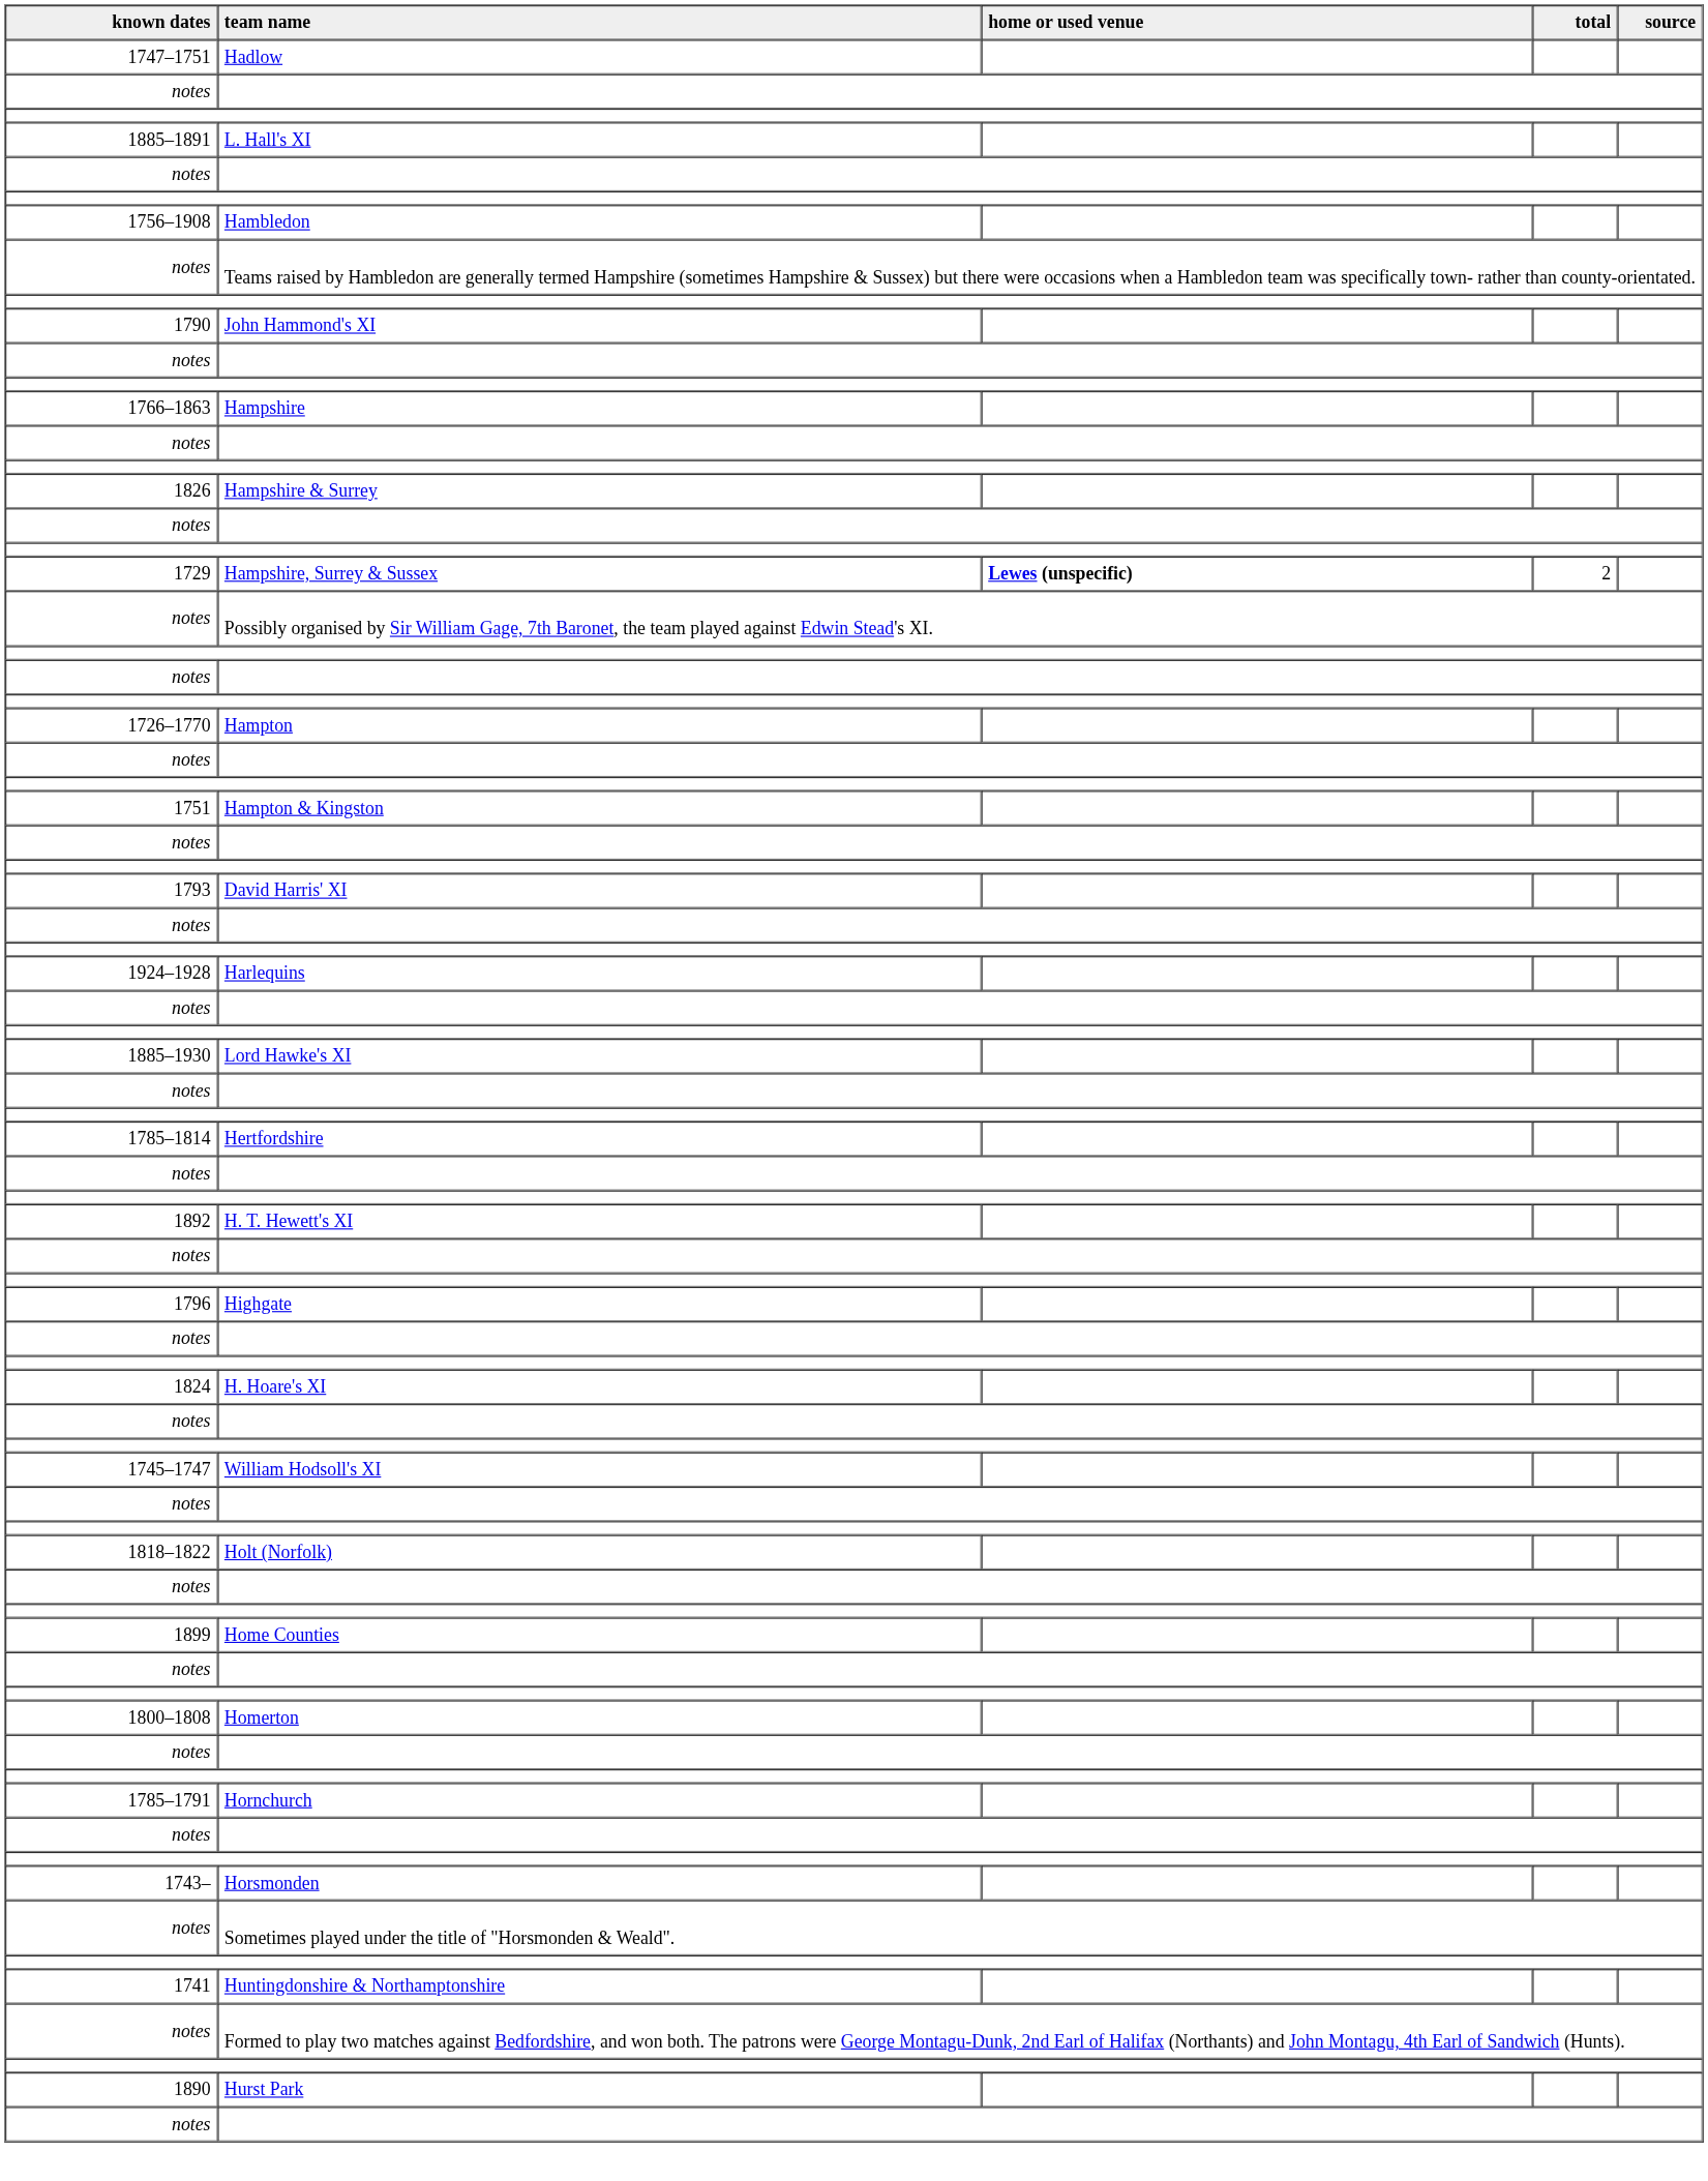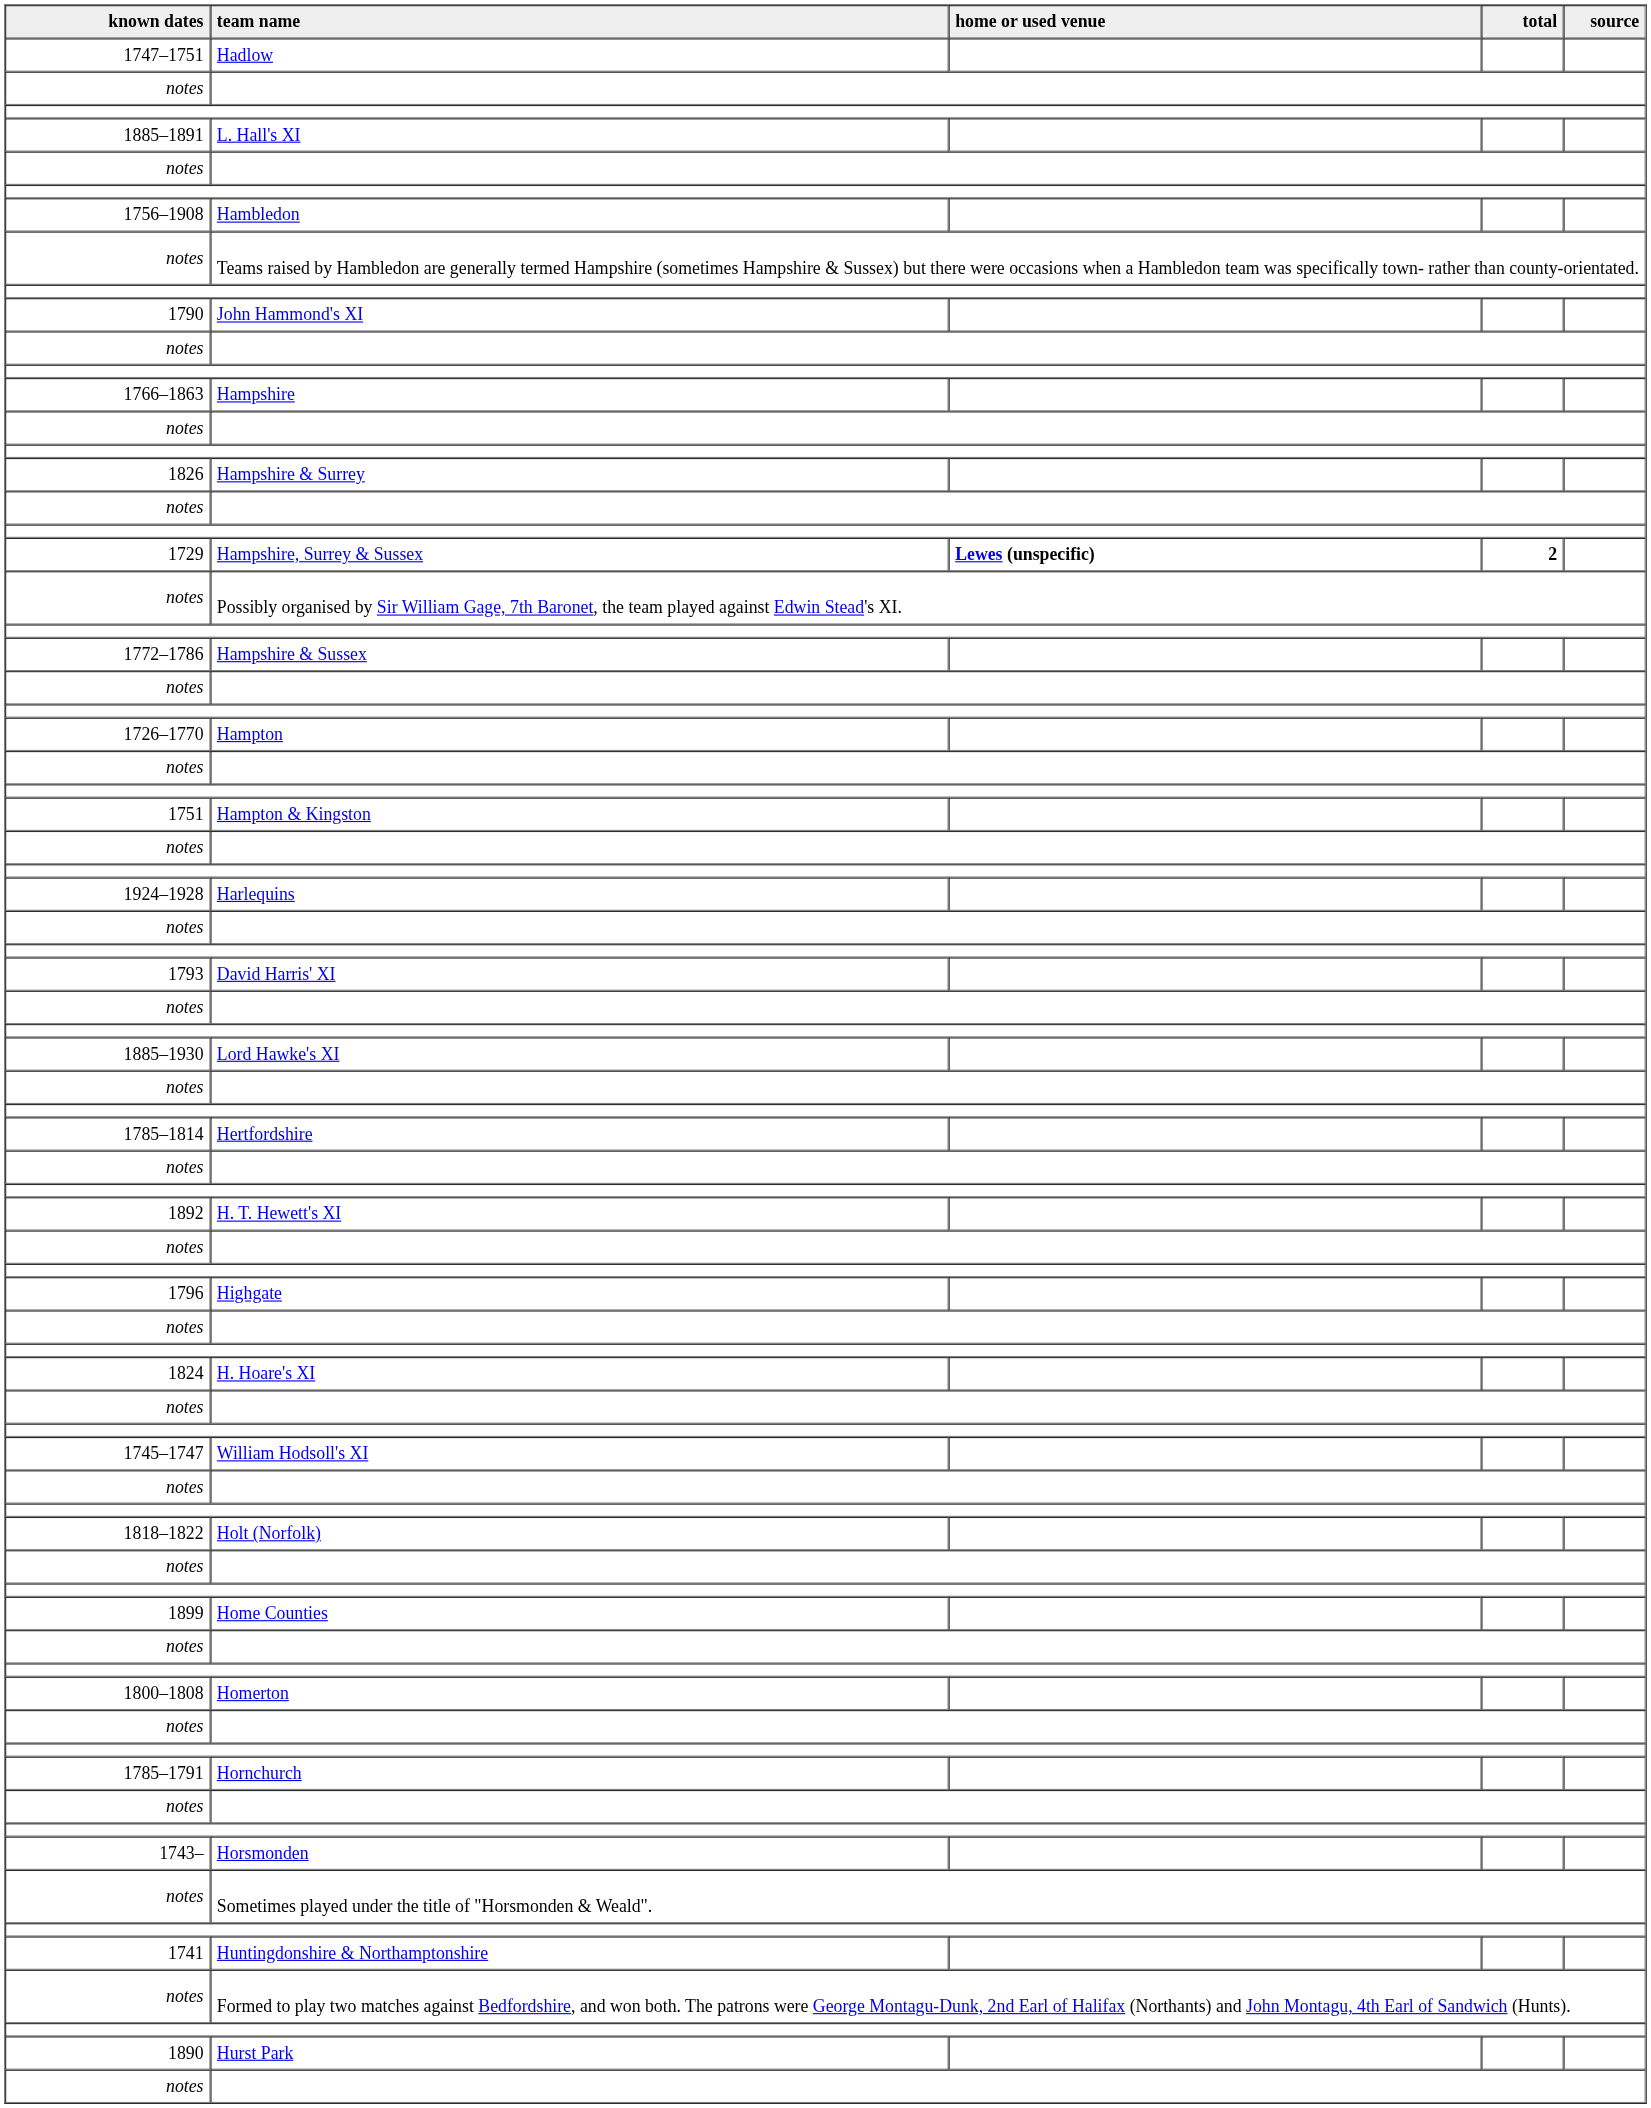 <table border="1" cellpadding="5" cellspacing="0">
 <tr style="background:#efefef;">
 <th style="width:12.5%; text-align:right;">known dates</th>
 <th style="width:45.0%; text-align:left;">team name</th>
 <th style="width:32.5%; text-align:left;">home or used venue</th>
 <th style="width:5.00%; text-align:right;">total</th>
 <th style="width:5.00%; text-align:right;">source</th>
 </tr>
 <tr>
 <td style="text-align:right;">1747–1751</td>
 <td><a href='#'>Hadlow</a></td>
 <td></td>
 <td style="text-align:right;"></td>
 <td style="text-align:right;"></td>
 </tr>
 <tr>
 <td style="text-align:right;"><em>notes</em></td>
 <td colspan="4"></td>
 </tr>
 <tr>
 <td colspan="5"></td>
 </tr>
 <tr>
 <td style="text-align:right;">1885–1891</td>
 <td><a href='#'>L. Hall's XI</a></td>
 <td></td>
 <td style="text-align:right;"></td>
 <td style="text-align:right;"></td>
 </tr>
 <tr>
 <td style="text-align:right;"><em>notes</em></td>
 <td colspan="4"></td>
 </tr>
 <tr>
 <td colspan="5"></td>
 </tr>
 <tr>
 <td style="text-align:right;">1756–1908</td>
 <td><a href='#'>Hambledon</a></td>
 <td></td>
 <td style="text-align:right;"></td>
 <td style="text-align:right;"></td>
 </tr>
 <tr>
 <td style="text-align:right;"><em>notes</em></td>
 <td colspan="4"><br>Teams raised by Hambledon are generally termed Hampshire (sometimes Hampshire & Sussex) but there were occasions when a Hambledon team was specifically town- rather than county-orientated.</td>
 </tr>
 <tr>
 <td colspan="5"></td>
 </tr>
 <tr>
 <td style="text-align:right;">1790</td>
 <td><a href='#'>John Hammond's XI</a></td>
 <td></td>
 <td style="text-align:right;"></td>
 <td style="text-align:right;"></td>
 </tr>
 <tr>
 <td style="text-align:right;"><em>notes</em></td>
 <td colspan="4"></td>
 </tr>
 <tr>
 <td colspan="5"></td>
 </tr>
 <tr>
 <td style="text-align:right;">1766–1863</td>
 <td><a href='#'>Hampshire</a></td>
 <td></td>
 <td style="text-align:right;"></td>
 <td style="text-align:right;"></td>
 </tr>
 <tr>
 <td style="text-align:right;"><em>notes</em></td>
 <td colspan="4"></td>
 </tr>
 <tr>
 <td colspan="5"></td>
 </tr>
 <tr>
 <td style="text-align:right;">1826</td>
 <td><a href='#'>Hampshire & Surrey</a></td>
 <td></td>
 <td style="text-align:right;"></td>
 <td style="text-align:right;"></td>
 </tr>
 <tr>
 <td style="text-align:right;"><em>notes</em></td>
 <td colspan="4"></td>
 </tr>
 <tr>
 <td colspan="5"></td>
 </tr>
 <tr>
 <td style="text-align:right;">1729</td>
 <td><a href='#'>Hampshire, Surrey & Sussex</a></td>
 <td><strong><a href='#'>Lewes</a> (unspecific)</strong></td>
-<td style="text-align:right;">2</td>
+<td style="text-align:right;"><strong>2</strong></td>
 <td style="text-align:right;"></td>
 </tr>
 <tr>
 <td style="text-align:right;"><em>notes</em></td>
 <td colspan="4"><br>Possibly organised by <a href='#'>Sir William Gage, 7th Baronet</a>, the team played against <a href='#'>Edwin Stead</a>'s XI.</td>
 </tr>
 <tr>
 <td colspan="5"></td>
+</tr>
+<tr>
+<td style="text-align:right;">1772–1786</td>
+<td><a href='#'>Hampshire & Sussex</a></td>
+<td></td>
+<td style="text-align:right;"></td>
+<td style="text-align:right;"></td>
 </tr>
 <tr>
 <td style="text-align:right;"><em>notes</em></td>
 <td colspan="4"></td>
 </tr>
 <tr>
 <td colspan="5"></td>
 </tr>
 <tr>
 <td style="text-align:right;">1726–1770</td>
 <td><a href='#'>Hampton</a></td>
 <td></td>
 <td style="text-align:right;"></td>
 <td style="text-align:right;"></td>
 </tr>
 <tr>
 <td style="text-align:right;"><em>notes</em></td>
 <td colspan="4"></td>
 </tr>
 <tr>
 <td colspan="5"></td>
 </tr>
 <tr>
 <td style="text-align:right;">1751</td>
 <td><a href='#'>Hampton & Kingston</a></td>
 <td></td>
 <td style="text-align:right;"></td>
 <td style="text-align:right;"></td>
 </tr>
 <tr>
 <td style="text-align:right;"><em>notes</em></td>
 <td colspan="4"></td>
 </tr>
 <tr>
 <td colspan="5"></td>
 </tr>
 <tr>
-<td style="text-align:right;">1793</td>
-<td><a href='#'>David Harris' XI</a></td>
+<td style="text-align:right;">1924–1928</td>
+<td><a href='#'>Harlequins</a></td>
 <td></td>
 <td style="text-align:right;"></td>
 <td style="text-align:right;"></td>
 </tr>
 <tr>
 <td style="text-align:right;"><em>notes</em></td>
 <td colspan="4"></td>
 </tr>
 <tr>
 <td colspan="5"></td>
 </tr>
 <tr>
-<td style="text-align:right;">1924–1928</td>
-<td><a href='#'>Harlequins</a></td>
+<td style="text-align:right;">1793</td>
+<td><a href='#'>David Harris' XI</a></td>
 <td></td>
 <td style="text-align:right;"></td>
 <td style="text-align:right;"></td>
 </tr>
 <tr>
 <td style="text-align:right;"><em>notes</em></td>
 <td colspan="4"></td>
 </tr>
 <tr>
 <td colspan="5"></td>
 </tr>
 <tr>
 <td style="text-align:right;">1885–1930</td>
 <td><a href='#'>Lord Hawke's XI</a></td>
 <td></td>
 <td style="text-align:right;"></td>
 <td style="text-align:right;"></td>
 </tr>
 <tr>
 <td style="text-align:right;"><em>notes</em></td>
 <td colspan="4"></td>
 </tr>
 <tr>
 <td colspan="5"></td>
 </tr>
 <tr>
 <td style="text-align:right;">1785–1814</td>
 <td><a href='#'>Hertfordshire</a></td>
 <td></td>
 <td style="text-align:right;"></td>
 <td style="text-align:right;"></td>
 </tr>
 <tr>
 <td style="text-align:right;"><em>notes</em></td>
 <td colspan="4"></td>
 </tr>
 <tr>
 <td colspan="5"></td>
 </tr>
 <tr>
 <td style="text-align:right;">1892</td>
 <td><a href='#'>H. T. Hewett's XI</a></td>
 <td></td>
 <td style="text-align:right;"></td>
 <td style="text-align:right;"></td>
 </tr>
 <tr>
 <td style="text-align:right;"><em>notes</em></td>
 <td colspan="4"></td>
 </tr>
 <tr>
 <td colspan="5"></td>
 </tr>
 <tr>
 <td style="text-align:right;">1796</td>
 <td><a href='#'>Highgate</a></td>
 <td></td>
 <td style="text-align:right;"></td>
 <td style="text-align:right;"></td>
 </tr>
 <tr>
 <td style="text-align:right;"><em>notes</em></td>
 <td colspan="4"></td>
 </tr>
 <tr>
 <td colspan="5"></td>
 </tr>
 <tr>
 <td style="text-align:right;">1824</td>
 <td><a href='#'>H. Hoare's XI</a></td>
 <td></td>
 <td style="text-align:right;"></td>
 <td style="text-align:right;"></td>
 </tr>
 <tr>
 <td style="text-align:right;"><em>notes</em></td>
 <td colspan="4"></td>
 </tr>
 <tr>
 <td colspan="5"></td>
 </tr>
 <tr>
 <td style="text-align:right;">1745–1747</td>
 <td><a href='#'>William Hodsoll's XI</a></td>
 <td></td>
 <td style="text-align:right;"></td>
 <td style="text-align:right;"></td>
 </tr>
 <tr>
 <td style="text-align:right;"><em>notes</em></td>
 <td colspan="4"></td>
 </tr>
 <tr>
 <td colspan="5"></td>
 </tr>
 <tr>
 <td style="text-align:right;">1818–1822</td>
 <td><a href='#'>Holt (Norfolk)</a></td>
 <td></td>
 <td style="text-align:right;"></td>
 <td style="text-align:right;"></td>
 </tr>
 <tr>
 <td style="text-align:right;"><em>notes</em></td>
 <td colspan="4"></td>
 </tr>
 <tr>
 <td colspan="5"></td>
 </tr>
 <tr>
 <td style="text-align:right;">1899</td>
 <td><a href='#'>Home Counties</a></td>
 <td></td>
 <td style="text-align:right;"></td>
 <td style="text-align:right;"></td>
 </tr>
 <tr>
 <td style="text-align:right;"><em>notes</em></td>
 <td colspan="4"></td>
 </tr>
 <tr>
 <td colspan="5"></td>
 </tr>
 <tr>
 <td style="text-align:right;">1800–1808</td>
 <td><a href='#'>Homerton</a></td>
 <td></td>
 <td style="text-align:right;"></td>
 <td style="text-align:right;"></td>
 </tr>
 <tr>
 <td style="text-align:right;"><em>notes</em></td>
 <td colspan="4"></td>
 </tr>
 <tr>
 <td colspan="5"></td>
 </tr>
 <tr>
 <td style="text-align:right;">1785–1791</td>
 <td><a href='#'>Hornchurch</a></td>
 <td></td>
 <td style="text-align:right;"></td>
 <td style="text-align:right;"></td>
 </tr>
 <tr>
 <td style="text-align:right;"><em>notes</em></td>
 <td colspan="4"></td>
 </tr>
 <tr>
 <td colspan="5"></td>
 </tr>
 <tr>
 <td style="text-align:right;">1743–</td>
 <td><a href='#'>Horsmonden</a></td>
 <td></td>
 <td style="text-align:right;"></td>
 <td style="text-align:right;"></td>
 </tr>
 <tr>
 <td style="text-align:right;"><em>notes</em></td>
 <td colspan="4"><br>Sometimes played under the title of "Horsmonden & Weald".</td>
 </tr>
 <tr>
 <td colspan="5"></td>
 </tr>
 <tr>
 <td style="text-align:right;">1741</td>
 <td><a href='#'>Huntingdonshire & Northamptonshire</a></td>
 <td></td>
 <td style="text-align:right;"></td>
 <td style="text-align:right;"></td>
 </tr>
 <tr>
 <td style="text-align:right;"><em>notes</em></td>
 <td colspan="4"><br>Formed to play two matches against <a href='#'>Bedfordshire</a>, and won both. The patrons were <a href='#'>George Montagu-Dunk, 2nd Earl of Halifax</a> (Northants) and <a href='#'>John Montagu, 4th Earl of Sandwich</a> (Hunts).</td>
 </tr>
 <tr>
 <td colspan="5"></td>
 </tr>
 <tr>
 <td style="text-align:right;">1890</td>
 <td><a href='#'>Hurst Park</a></td>
 <td></td>
 <td style="text-align:right;"></td>
 <td style="text-align:right;"></td>
 </tr>
 <tr>
 <td style="text-align:right;"><em>notes</em></td>
 <td colspan="4"></td>
 </tr>
 </table>
